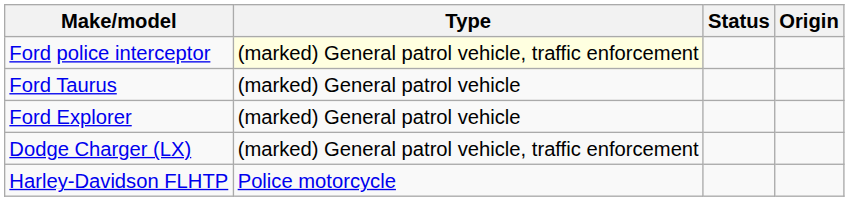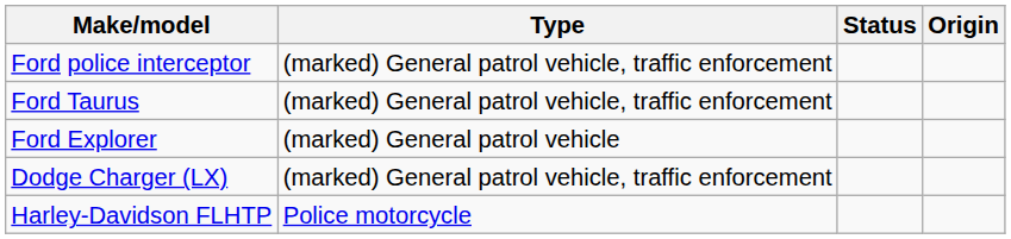 <table class="wikitable" style="font-size: 95%;" |>
 <tr>
 <th>Make/model</th>
 <th>Type</th>
 <th>Status</th>
 <th>Origin</th>
 </tr>
 <tr>
 <td><a href='#'>Ford</a> <a href='#'>police interceptor</a></td>
-<td style="background: lightyellow;">(marked) General patrol vehicle, traffic enforcement</td>
+<td>(marked) General patrol vehicle, traffic enforcement</td>
 <td></td>
 <td></td>
 </tr>
 <tr>
 <td><a href='#'>Ford Taurus</a></td>
-<td>(marked) General patrol vehicle</td>
+<td>(marked) General patrol vehicle, traffic enforcement</td>
 <td></td>
 <td></td>
 </tr>
 <tr>
 <td><a href='#'>Ford Explorer</a></td>
 <td>(marked) General patrol vehicle</td>
 <td></td>
 <td></td>
 </tr>
 <tr>
 <td><a href='#'>Dodge Charger (LX)</a></td>
 <td>(marked) General patrol vehicle, traffic enforcement</td>
 <td></td>
 <td></td>
 </tr>
 <tr>
 <td><a href='#'>Harley-Davidson FLHTP</a></td>
 <td><a href='#'>Police motorcycle</a></td>
 <td></td>
 <td></td>
 </tr>
 </table>
